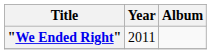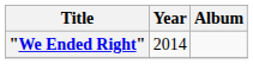 <table class="wikitable plainrowheaders" style="text-align:center">
 <tr>
 <th scope="col">Title</th>
 <th scope="col">Year</th>
 <th scope="col">Album</th>
 </tr>
 <tr>
 <th scope="row">"<a href='#'>We Ended Right</a>"<br></th>
-<td>2011</td>
+<td>2014</td>
 <td></td>
 </tr>
 <tr>
 </tr>
 </table>
